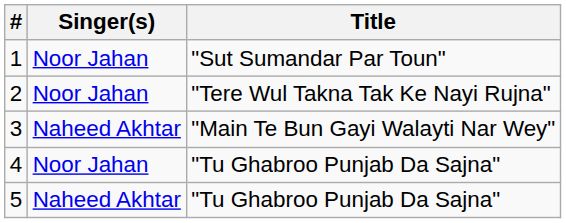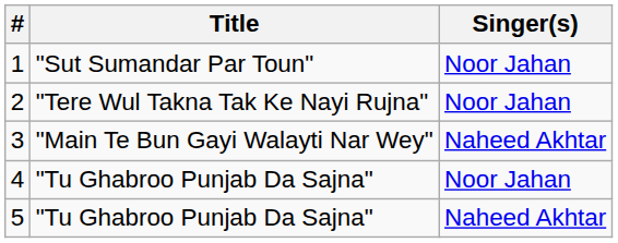 <table class="wikitable">
 <tr>
 <th>#</th>
+<th>Title</th>
 <th>Singer(s)</th>
-<th>Title</th>
 </tr>
 <tr>
 <td>1</td>
+<td>"Sut Sumandar Par  Toun"</td>
 <td><a href='#'>Noor Jahan</a></td>
-<td>"Sut Sumandar Par  Toun"</td>
 </tr>
 <tr>
 <td>2</td>
+<td>"Tere Wul Takna Tak Ke Nayi Rujna"</td>
 <td><a href='#'>Noor Jahan</a></td>
-<td>"Tere Wul Takna Tak Ke Nayi Rujna"</td>
 </tr>
 <tr>
 <td>3</td>
+<td>"Main Te Bun Gayi Walayti Nar Wey"</td>
 <td><a href='#'>Naheed Akhtar</a></td>
-<td>"Main Te Bun Gayi Walayti Nar Wey"</td>
 </tr>
 <tr>
 <td>4</td>
+<td>"Tu Ghabroo Punjab Da Sajna"</td>
 <td><a href='#'>Noor Jahan</a></td>
-<td>"Tu Ghabroo Punjab Da Sajna"</td>
 </tr>
 <tr>
 <td>5</td>
+<td>"Tu Ghabroo Punjab Da Sajna"</td>
 <td><a href='#'>Naheed Akhtar</a></td>
-<td>"Tu Ghabroo Punjab Da Sajna"</td>
 </tr>
 </table>
